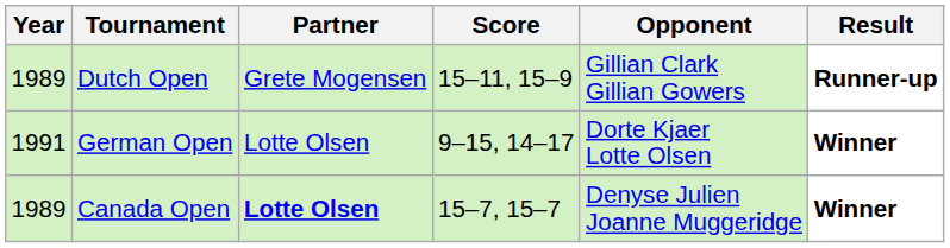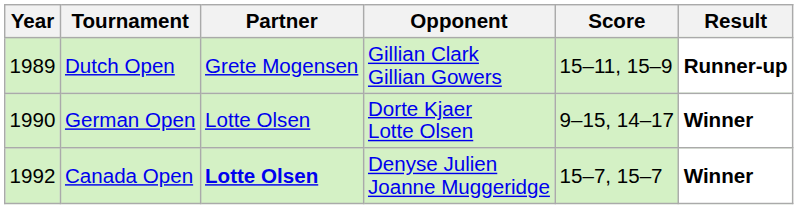 <table class="sortable wikitable" style="font-size: 90%;">
 <tr>
 <th>Year</th>
 <th>Tournament</th>
 <th>Partner</th>
+<th>Opponent</th>
 <th>Score</th>
-<th>Opponent</th>
 <th>Result</th>
 </tr>
 <tr style="background:#D4F1C5">
 <td align="center">1989</td>
 <td align="left"><a href='#'>Dutch Open</a></td>
 <td align="left"> <a href='#'>Grete Mogensen</a></td>
+<td align="left"> <a href='#'>Gillian Clark</a> <br>  <a href='#'>Gillian Gowers</a></td>
 <td align="left">15–11, 15–9</td>
-<td align="left"> <a href='#'>Gillian Clark</a> <br>  <a href='#'>Gillian Gowers</a></td>
 <td style="text-align:left; background: white"> <strong>Runner-up</strong></td>
 </tr>
 <tr style="background:#D4F1C5">
-<td align="center">1991</td>
+<td align="center">1990</td>
 <td align="left"><a href='#'>German Open</a></td>
 <td align="left"> <a href='#'>Lotte Olsen</a></td>
+<td align="left"> <a href='#'>Dorte Kjaer</a> <br>  <a href='#'>Lotte Olsen</a></td>
 <td align="left">9–15, 14–17</td>
-<td align="left"> <a href='#'>Dorte Kjaer</a> <br>  <a href='#'>Lotte Olsen</a></td>
 <td style="text-align:left; background: white"> <strong>Winner</strong></td>
 </tr>
 <tr style="background:#D4F1C5">
-<td align="center">1989</td>
+<td align="center">1992</td>
 <td align="left"><a href='#'>Canada Open</a></td>
 <td align="left"><strong> <a href='#'>Lotte Olsen</a></strong></td>
+<td align="left"> <a href='#'>Denyse Julien</a> <br>  <a href='#'>Joanne Muggeridge</a></td>
 <td align="left">15–7, 15–7</td>
-<td align="left"> <a href='#'>Denyse Julien</a> <br>  <a href='#'>Joanne Muggeridge</a></td>
 <td style="text-align:left; background: white"> <strong>Winner</strong></td>
 </tr>
 </table>
